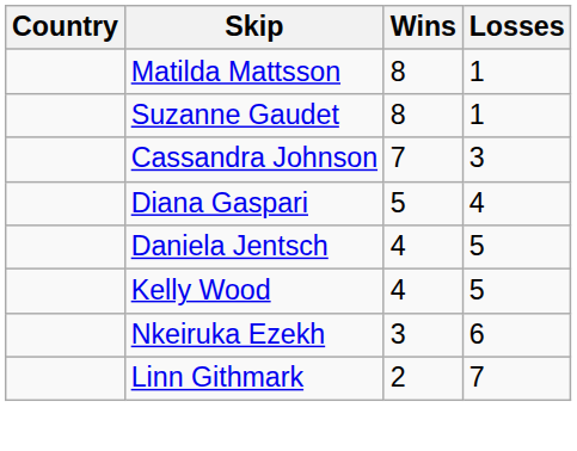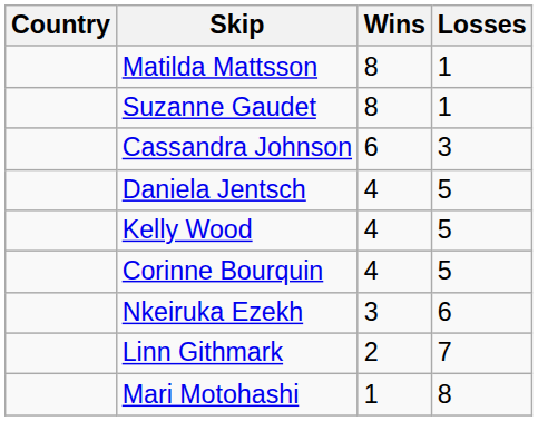 <table class="wikitable">
 <tr>
 <th>Country</th>
 <th>Skip</th>
 <th>Wins</th>
 <th>Losses</th>
 </tr>
 <tr>
 <td></td>
 <td><a href='#'>Matilda Mattsson</a></td>
 <td>8</td>
 <td>1</td>
 </tr>
 <tr>
 <td></td>
 <td><a href='#'>Suzanne Gaudet</a></td>
 <td>8</td>
 <td>1</td>
 </tr>
 <tr>
 <td></td>
 <td><a href='#'>Cassandra Johnson</a></td>
-<td>7</td>
+<td>6</td>
 <td>3</td>
-</tr>
-<tr>
-<td></td>
-<td><a href='#'>Diana Gaspari</a></td>
-<td>5</td>
-<td>4</td>
 </tr>
 <tr>
 <td></td>
 <td><a href='#'>Daniela Jentsch</a></td>
 <td>4</td>
 <td>5</td>
 </tr>
 <tr>
 <td></td>
 <td><a href='#'>Kelly Wood</a></td>
 <td>4</td>
 <td>5</td>
 </tr>
 <tr>
 <td></td>
+<td><a href='#'>Corinne Bourquin</a></td>
+<td>4</td>
+<td>5</td>
+</tr>
+<tr>
+<td></td>
 <td><a href='#'>Nkeiruka Ezekh</a></td>
 <td>3</td>
 <td>6</td>
 </tr>
 <tr>
 <td></td>
 <td><a href='#'>Linn Githmark</a></td>
 <td>2</td>
 <td>7</td>
 </tr>
+<tr>
+<td></td>
+<td><a href='#'>Mari Motohashi</a></td>
+<td>1</td>
+<td>8</td>
+</tr>
 </table>
